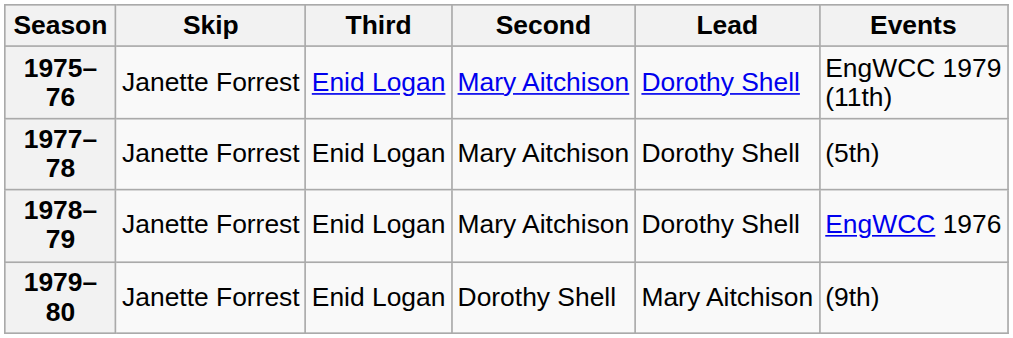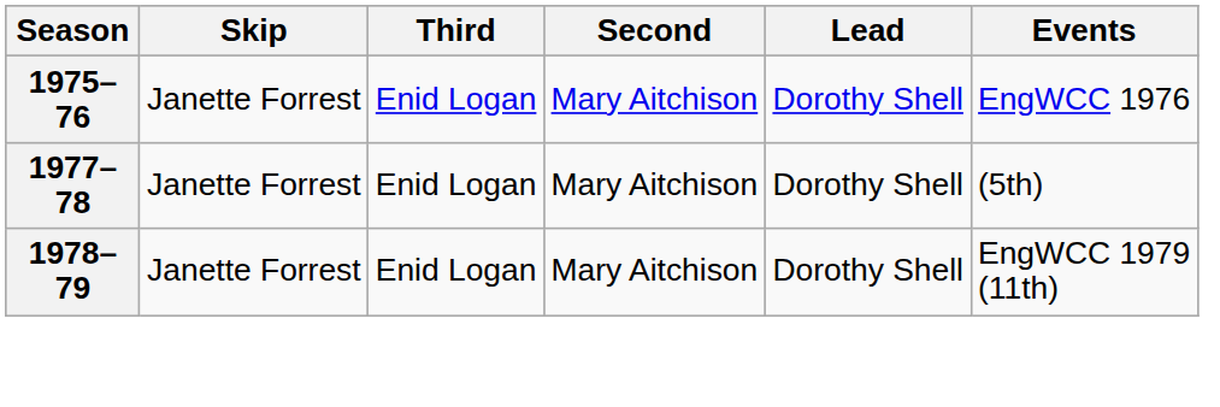 <table class="wikitable">
 <tr>
 <th scope="col" width=60>Season</th>
 <th scope="col">Skip</th>
 <th scope="col">Third</th>
 <th scope="col">Second</th>
 <th scope="col">Lead</th>
 <th scope="col">Events</th>
 </tr>
 <tr>
 <th scope="row">1975–76</th>
 <td>Janette Forrest</td>
 <td><a href='#'>Enid Logan</a></td>
 <td><a href='#'>Mary Aitchison</a></td>
 <td><a href='#'>Dorothy Shell</a></td>
-<td>EngWCC 1979 <br> (11th)</td>
+<td><a href='#'>EngWCC</a> 1976 </td>
 </tr>
 <tr>
 <th scope="row">1977–78</th>
 <td>Janette Forrest</td>
 <td>Enid Logan</td>
 <td>Mary Aitchison</td>
 <td>Dorothy Shell</td>
 <td> (5th)</td>
 </tr>
 <tr>
 <th scope="row">1978–79</th>
 <td>Janette Forrest</td>
 <td>Enid Logan</td>
 <td>Mary Aitchison</td>
 <td>Dorothy Shell</td>
-<td><a href='#'>EngWCC</a> 1976 </td>
-</tr>
-<tr>
-<th scope="row">1979–80</th>
-<td>Janette Forrest</td>
-<td>Enid Logan</td>
-<td>Dorothy Shell</td>
-<td>Mary Aitchison</td>
-<td> (9th)</td>
+<td>EngWCC 1979 <br> (11th)</td>
 </tr>
 </table>
